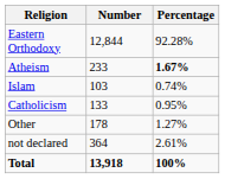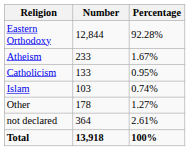 <table class="wikitable">
 <tr>
 <th width="100px">Religion</th>
 <th width="80px">Number</th>
 <th width="80px">Percentage</th>
 </tr>
 <tr>
 <td><a href='#'>Eastern Orthodoxy</a></td>
 <td>12,844</td>
 <td>92.28%</td>
 </tr>
 <tr>
 <td><a href='#'>Atheism</a></td>
 <td>233</td>
-<td><strong>1.67%</strong></td>
+<td>1.67%</td>
+</tr>
+<tr>
+<td><a href='#'>Catholicism</a></td>
+<td>133</td>
+<td>0.95%</td>
 </tr>
 <tr>
 <td><a href='#'>Islam</a></td>
 <td>103</td>
 <td>0.74%</td>
-</tr>
-<tr>
-<td><a href='#'>Catholicism</a></td>
-<td>133</td>
-<td>0.95%</td>
 </tr>
 <tr>
 <td>Other</td>
 <td>178</td>
 <td>1.27%</td>
 </tr>
 <tr>
 <td>not declared</td>
 <td>364</td>
 <td>2.61%</td>
 </tr>
 <tr>
 <td><strong>Total</strong></td>
 <td><strong>13,918</strong></td>
 <td><strong>100%</strong></td>
 </tr>
 </table>
